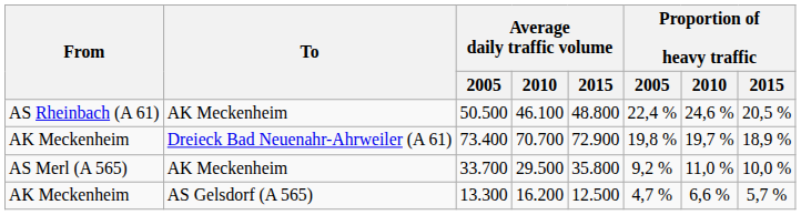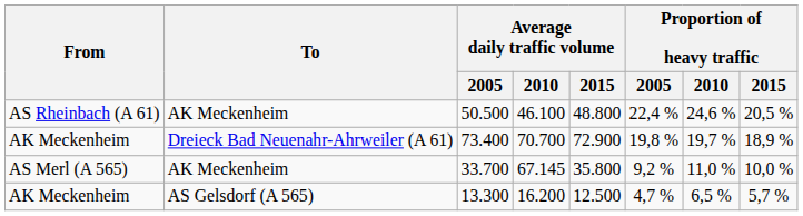 <table class="wikitable">
 <tr>
 <th rowspan="2">From</th>
 <th rowspan="2">To</th>
 <th colspan="3">Average <br> daily traffic volume</th>
 <th colspan="3">Proportion of<br><br>heavy traffic </th>
 </tr>
 <tr>
 <th>2005</th>
 <th>2010</th>
 <th>2015</th>
 <th>2005</th>
 <th>2010</th>
 <th>2015</th>
 </tr>
 <tr>
 <td>AS <a href='#'>Rheinbach</a> (A 61)</td>
 <td>AK Meckenheim</td>
 <td style="text-align:center">50.500</td>
 <td style="text-align:center">46.100</td>
 <td style="text-align:center">48.800</td>
 <td style="text-align:center">22,4 %</td>
 <td style="text-align:center">24,6 %</td>
 <td style="text-align:center">20,5 %</td>
 </tr>
 <tr>
 <td>AK Meckenheim</td>
 <td><a href='#'>Dreieck Bad Neuenahr-Ahrweiler</a> (A 61)</td>
 <td style="text-align:center">73.400</td>
 <td style="text-align:center">70.700</td>
 <td style="text-align:center">72.900</td>
 <td style="text-align:center">19,8 %</td>
 <td style="text-align:center">19,7 %</td>
 <td style="text-align:center">18,9 %</td>
 </tr>
 <tr>
 <td>AS Merl (A 565)</td>
 <td>AK Meckenheim</td>
 <td style="text-align:center">33.700</td>
-<td style="text-align:center">29.500</td>
+<td style="text-align:center">67.145</td>
 <td style="text-align:center">35.800</td>
 <td style="text-align:center">9,2 %</td>
 <td style="text-align:center">11,0 %</td>
 <td style="text-align:center">10,0 %</td>
 </tr>
 <tr>
 <td>AK Meckenheim</td>
 <td>AS Gelsdorf (A 565)</td>
 <td style="text-align:center">13.300</td>
 <td style="text-align:center">16.200</td>
 <td style="text-align:center">12.500</td>
 <td style="text-align:center">4,7 %</td>
-<td style="text-align:center">6,6 %</td>
+<td style="text-align:center">6,5 %</td>
 <td style="text-align:center">5,7 %</td>
 </tr>
 </table>
